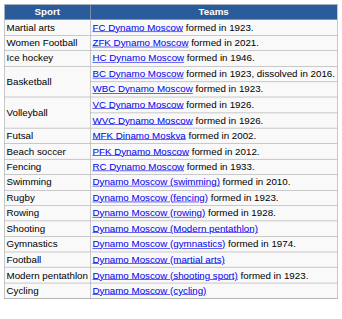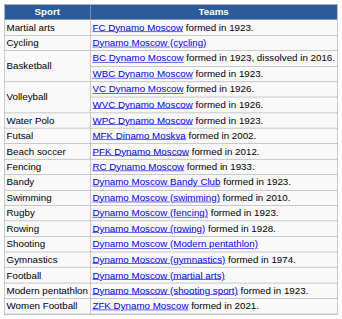 <table class="wikitable">
 <tr>
 <th scope=col style="color:#FFFFFF; background:#2A5B9A;">Sport</th>
 <th scope=col style="color:#FFFFFF; background:#2A5B9A;">Teams</th>
 </tr>
 <tr>
 <td>Martial arts</td>
 <td><a href='#'>FC Dynamo Moscow</a> formed in 1923.</td>
 </tr>
 <tr>
-<td>Women Football</td>
-<td><a href='#'>ZFK Dynamo Moscow</a> formed in 2021.</td>
-</tr>
-<tr>
-<td>Ice hockey</td>
-<td><a href='#'>HC Dynamo Moscow</a> formed in 1946.</td>
+<td>Cycling</td>
+<td><a href='#'>Dynamo Moscow (cycling)</a></td>
 </tr>
 <tr>
 <td rowspan=2>Basketball</td>
 <td><a href='#'>BC Dynamo Moscow</a> formed in 1923, dissolved in 2016.</td>
 </tr>
 <tr>
 <td><a href='#'>WBC Dynamo Moscow</a> formed in 1923.</td>
 </tr>
 <tr>
 <td rowspan=2>Volleyball</td>
 <td><a href='#'>VC Dynamo Moscow</a> formed in 1926.</td>
 </tr>
 <tr>
 <td><a href='#'>WVC Dynamo Moscow</a> formed in 1926.</td>
 </tr>
 <tr>
+<td>Water Polo</td>
+<td><a href='#'>WPC Dynamo Moscow</a> formed in 1923.</td>
+</tr>
+<tr>
 <td>Futsal</td>
 <td><a href='#'>MFK Dinamo Moskva</a> formed in 2002.</td>
 </tr>
 <tr>
 <td>Beach soccer</td>
 <td><a href='#'>PFK Dynamo Moscow</a> formed in 2012.</td>
 </tr>
 <tr>
 <td>Fencing</td>
 <td><a href='#'>RC Dynamo Moscow</a> formed in 1933.</td>
+</tr>
+<tr>
+<td>Bandy</td>
+<td><a href='#'>Dynamo Moscow Bandy Club</a> formed in 1923.</td>
 </tr>
 <tr>
 <td>Swimming</td>
 <td><a href='#'>Dynamo Moscow (swimming)</a> formed in 2010.</td>
 </tr>
 <tr>
 <td>Rugby</td>
 <td><a href='#'>Dynamo Moscow (fencing)</a> formed in 1923.</td>
 </tr>
 <tr>
 <td>Rowing</td>
 <td><a href='#'>Dynamo Moscow (rowing)</a> formed in 1928.</td>
 </tr>
 <tr>
 <td>Shooting</td>
 <td><a href='#'>Dynamo Moscow (Modern pentathlon)</a></td>
 </tr>
 <tr>
 <td>Gymnastics</td>
 <td><a href='#'>Dynamo Moscow (gymnastics)</a> formed in 1974.</td>
 </tr>
 <tr>
 <td>Football</td>
 <td><a href='#'>Dynamo Moscow (martial arts)</a></td>
 </tr>
 <tr>
 <td>Modern pentathlon</td>
 <td><a href='#'>Dynamo Moscow (shooting sport)</a> formed in 1923.</td>
 </tr>
 <tr>
-<td>Cycling</td>
-<td><a href='#'>Dynamo Moscow (cycling)</a></td>
+<td>Women Football</td>
+<td><a href='#'>ZFK Dynamo Moscow</a> formed in 2021.</td>
 </tr>
 <tr>
 </tr>
 </table>
